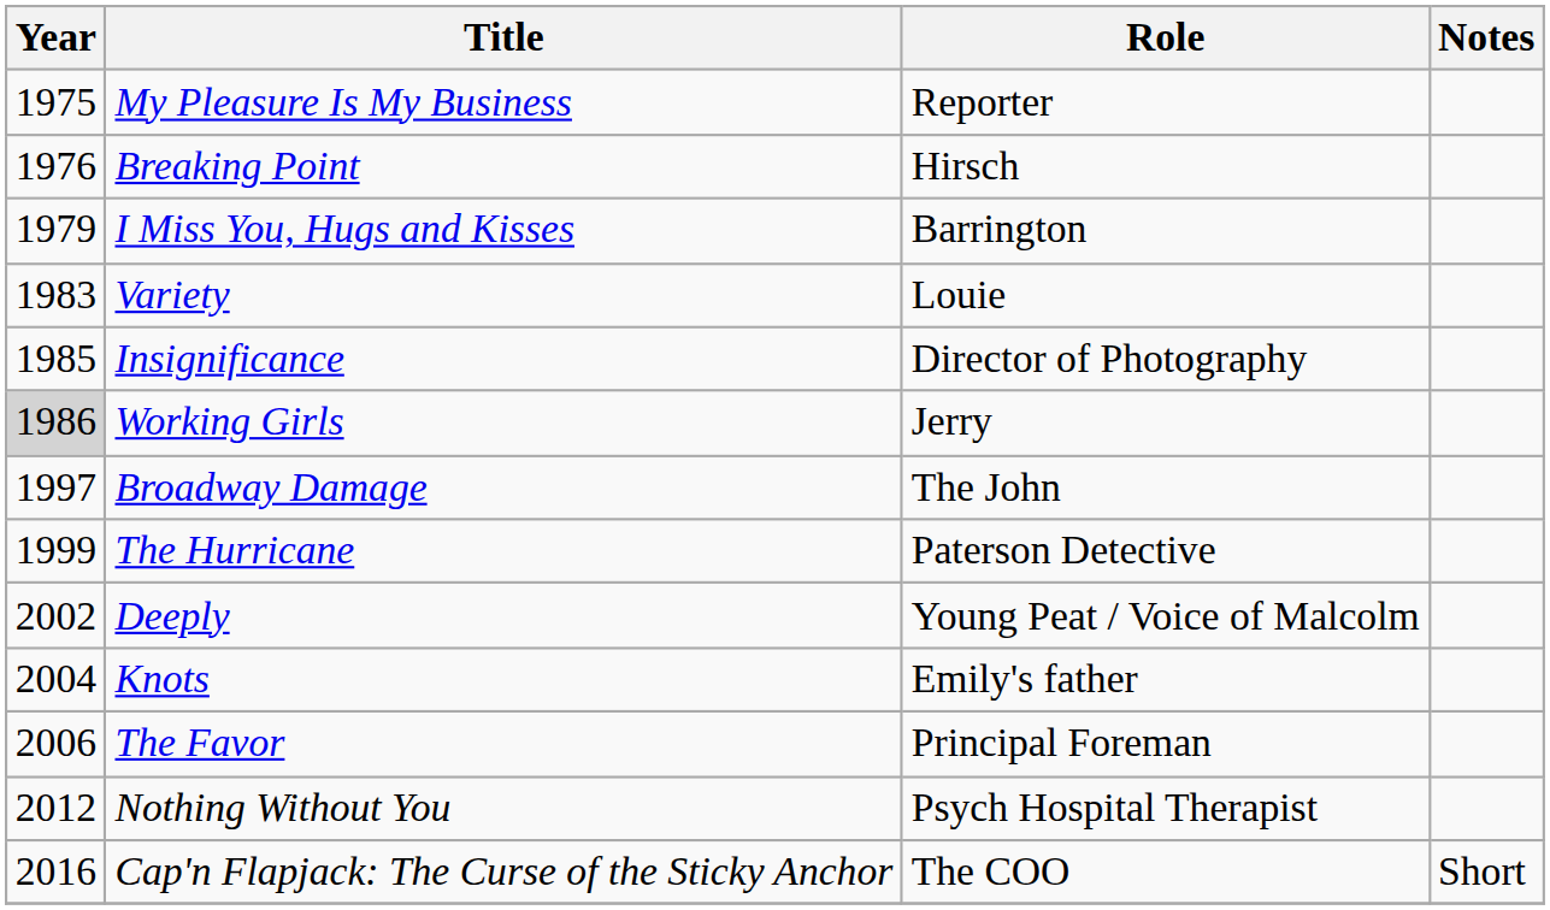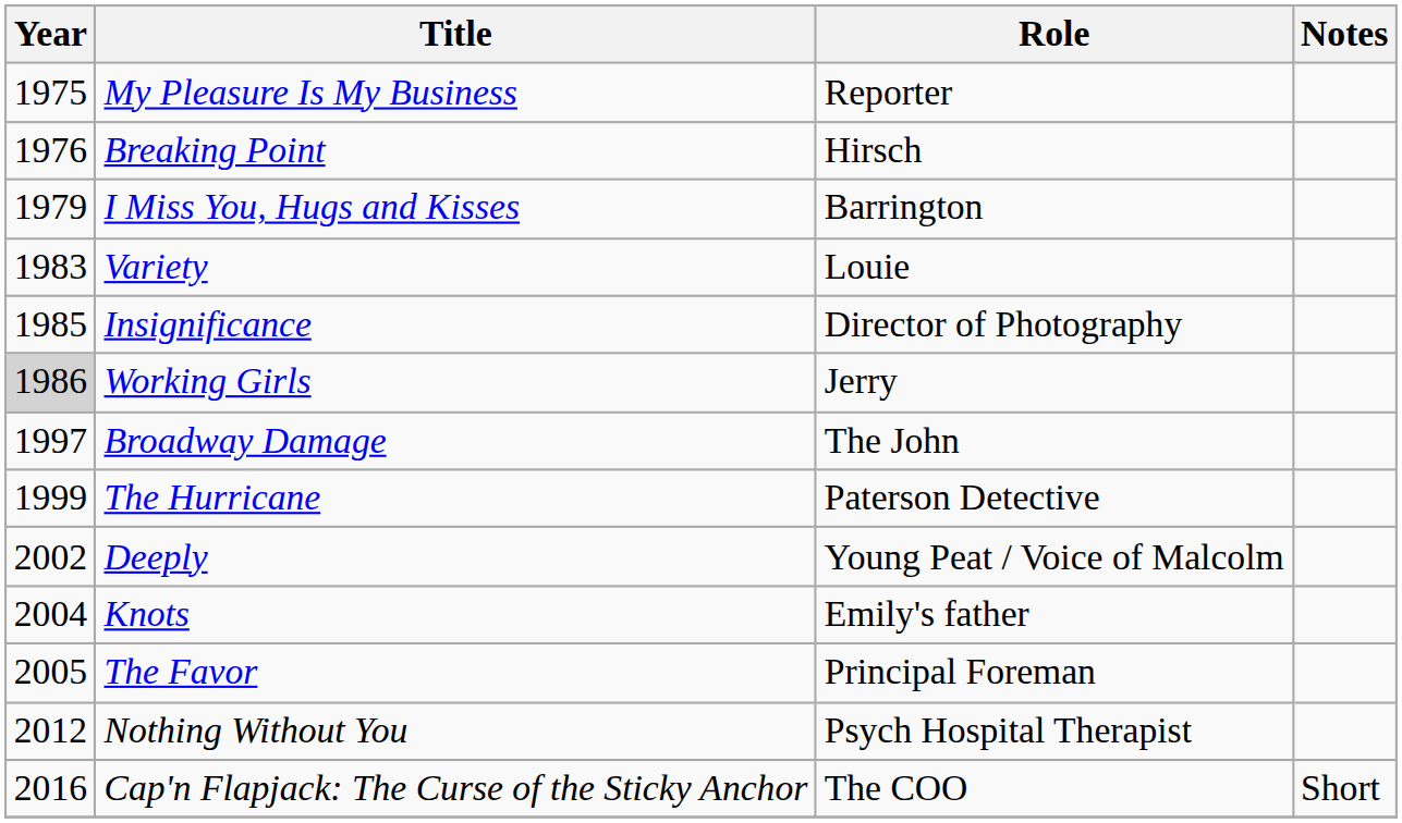 <table class="wikitable">
 <tr>
 <th>Year</th>
 <th>Title</th>
 <th>Role</th>
 <th>Notes</th>
 </tr>
 <tr>
 <td>1975</td>
 <td><em><a href='#'>My Pleasure Is My Business</a></em></td>
 <td>Reporter</td>
 <td></td>
 </tr>
 <tr>
 <td>1976</td>
 <td><em><a href='#'>Breaking Point</a></em></td>
 <td>Hirsch</td>
 <td></td>
 </tr>
 <tr>
 <td>1979</td>
 <td><em><a href='#'>I Miss You, Hugs and Kisses</a></em></td>
 <td>Barrington</td>
 <td></td>
 </tr>
 <tr>
 <td>1983</td>
 <td><em><a href='#'>Variety</a></em></td>
 <td>Louie</td>
 <td></td>
 </tr>
 <tr>
 <td>1985</td>
 <td><em><a href='#'>Insignificance</a></em></td>
 <td>Director of Photography</td>
 <td></td>
 </tr>
 <tr>
 <td style="background: lightgrey;">1986</td>
 <td><em><a href='#'>Working Girls</a></em></td>
 <td>Jerry</td>
 <td></td>
 </tr>
 <tr>
 <td>1997</td>
 <td><em><a href='#'>Broadway Damage</a></em></td>
 <td>The John</td>
 <td></td>
 </tr>
 <tr>
 <td>1999</td>
 <td><em><a href='#'>The Hurricane</a></em></td>
 <td>Paterson Detective</td>
 <td></td>
 </tr>
 <tr>
 <td>2002</td>
 <td><em><a href='#'>Deeply</a></em></td>
 <td>Young Peat / Voice of Malcolm</td>
 <td></td>
 </tr>
 <tr>
 <td>2004</td>
 <td><em><a href='#'>Knots</a></em></td>
 <td>Emily's father</td>
 <td></td>
 </tr>
 <tr>
-<td>2006</td>
+<td>2005</td>
 <td><em><a href='#'>The Favor</a></em></td>
 <td>Principal Foreman</td>
 <td></td>
 </tr>
 <tr>
 <td>2012</td>
 <td><em>Nothing Without You</em></td>
 <td>Psych Hospital Therapist</td>
 <td></td>
 </tr>
 <tr>
 <td>2016</td>
 <td><em>Cap'n Flapjack: The Curse of the Sticky Anchor</em></td>
 <td>The COO</td>
 <td>Short</td>
 </tr>
 <tr>
 </tr>
 </table>
